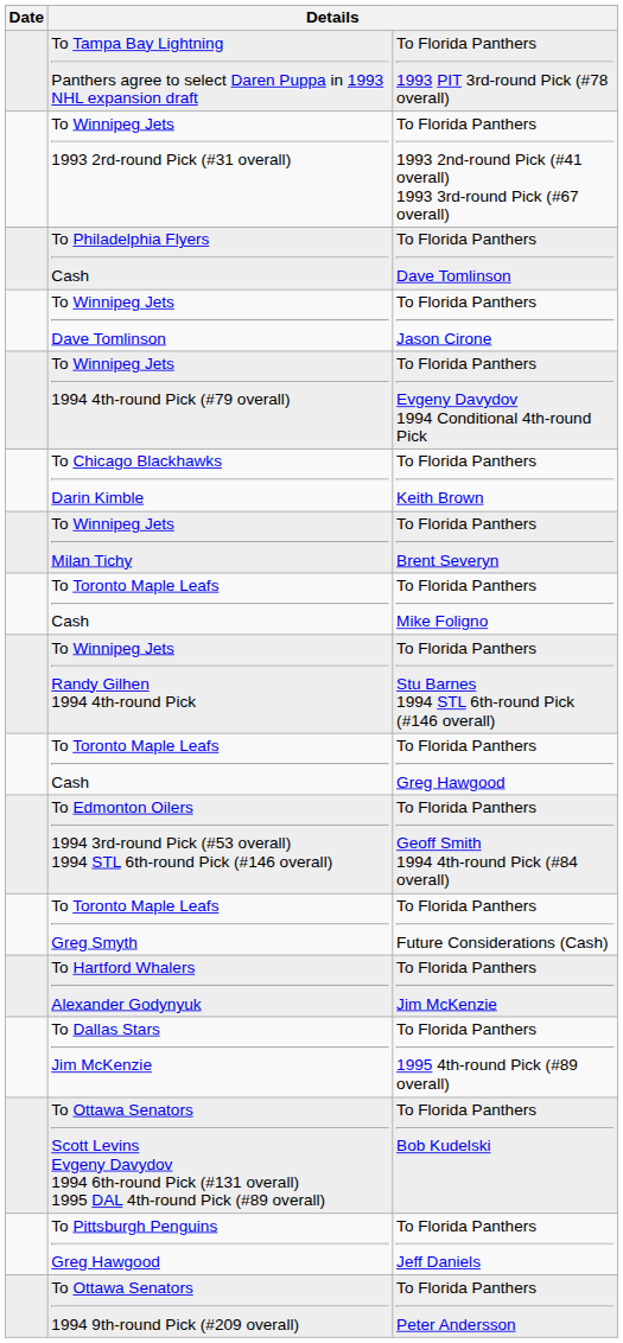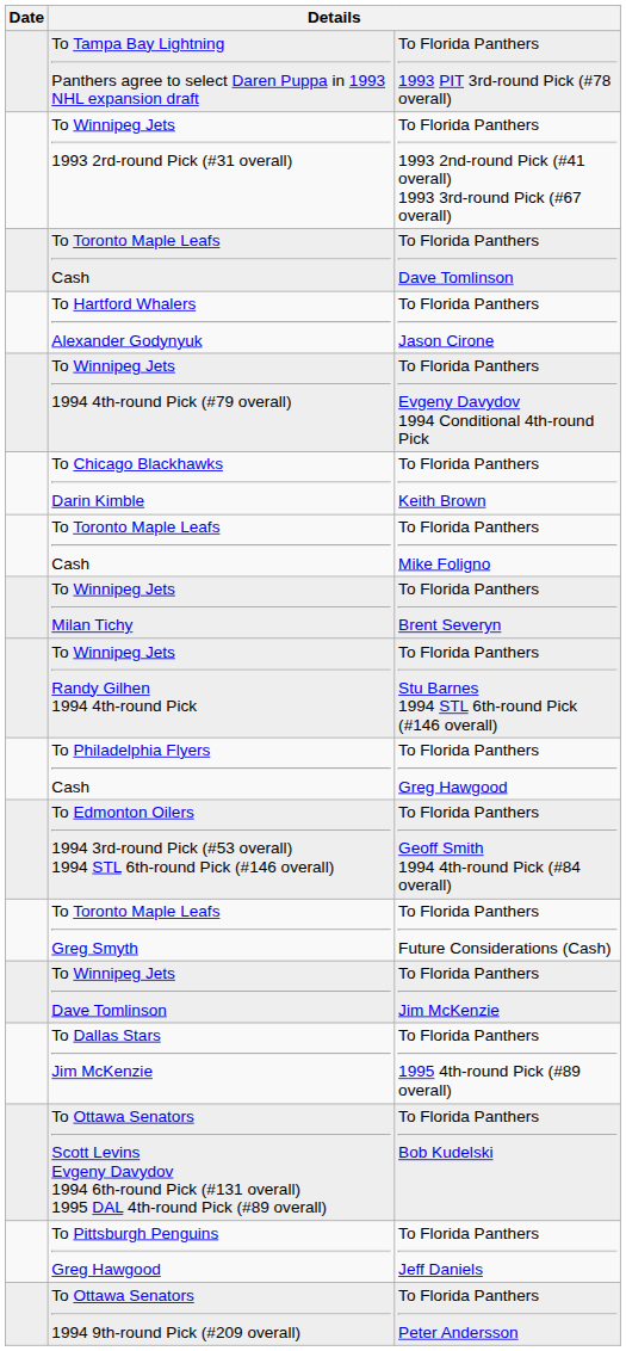 <table class="wikitable">
 <tr>
 <th>Date</th>
 <th colspan="2">Details</th>
 </tr>
 <tr style="background:#eee;">
 <td></td>
 <td valign="top">To <a href='#'>Tampa Bay Lightning</a><hr>Panthers agree to select <a href='#'>Daren Puppa</a> in <a href='#'>1993 NHL expansion draft</a></td>
 <td valign="top">To Florida Panthers<hr><a href='#'>1993</a> <a href='#'>PIT</a> 3rd-round Pick (#78 overall)</td>
 </tr>
 <tr>
 <td></td>
 <td valign="top">To <a href='#'>Winnipeg Jets</a><hr>1993 2rd-round Pick (#31 overall)</td>
 <td valign="top">To Florida Panthers<hr>1993 2nd-round Pick (#41 overall)<br>1993 3rd-round Pick (#67 overall)</td>
 </tr>
 <tr style="background:#eee;">
 <td></td>
-<td valign="top">To <a href='#'>Philadelphia Flyers</a><hr>Cash</td>
+<td valign="top">To <a href='#'>Toronto Maple Leafs</a><hr>Cash</td>
 <td valign="top">To Florida Panthers<hr><a href='#'>Dave Tomlinson</a></td>
 </tr>
 <tr>
 <td></td>
-<td valign="top">To <a href='#'>Winnipeg Jets</a><hr><a href='#'>Dave Tomlinson</a></td>
+<td valign="top">To <a href='#'>Hartford Whalers</a><hr><a href='#'>Alexander Godynyuk</a></td>
 <td valign="top">To Florida Panthers<hr><a href='#'>Jason Cirone</a></td>
 </tr>
 <tr style="background:#eee;">
 <td></td>
 <td valign="top">To <a href='#'>Winnipeg Jets</a><hr>1994 4th-round Pick (#79 overall)</td>
 <td valign="top">To Florida Panthers<hr><a href='#'>Evgeny Davydov</a><br>1994 Conditional 4th-round Pick</td>
 </tr>
 <tr>
 <td></td>
 <td valign="top">To <a href='#'>Chicago Blackhawks</a><hr><a href='#'>Darin Kimble</a></td>
 <td valign="top">To Florida Panthers<hr><a href='#'>Keith Brown</a></td>
 </tr>
+<tr>
+<td></td>
+<td valign="top">To <a href='#'>Toronto Maple Leafs</a><hr>Cash</td>
+<td valign="top">To Florida Panthers<hr><a href='#'>Mike Foligno</a></td>
+</tr>
 <tr style="background:#eee;">
 <td></td>
 <td valign="top">To <a href='#'>Winnipeg Jets</a><hr><a href='#'>Milan Tichy</a></td>
 <td valign="top">To Florida Panthers<hr><a href='#'>Brent Severyn</a></td>
-</tr>
-<tr>
-<td></td>
-<td valign="top">To <a href='#'>Toronto Maple Leafs</a><hr>Cash</td>
-<td valign="top">To Florida Panthers<hr><a href='#'>Mike Foligno</a></td>
 </tr>
 <tr style="background:#eee;">
 <td></td>
 <td valign="top">To <a href='#'>Winnipeg Jets</a><hr><a href='#'>Randy Gilhen</a><br>1994 4th-round Pick</td>
 <td valign="top">To Florida Panthers<hr><a href='#'>Stu Barnes</a><br>1994 <a href='#'>STL</a> 6th-round Pick (#146 overall)</td>
 </tr>
 <tr>
 <td></td>
-<td valign="top">To <a href='#'>Toronto Maple Leafs</a><hr>Cash</td>
+<td valign="top">To <a href='#'>Philadelphia Flyers</a><hr>Cash</td>
 <td valign="top">To Florida Panthers<hr><a href='#'>Greg Hawgood</a></td>
 </tr>
 <tr style="background:#eee;">
 <td></td>
 <td valign="top">To <a href='#'>Edmonton Oilers</a><hr>1994 3rd-round Pick (#53 overall)<br>1994 <a href='#'>STL</a> 6th-round Pick (#146 overall)</td>
 <td valign="top">To Florida Panthers<hr><a href='#'>Geoff Smith</a><br>1994 4th-round Pick (#84 overall)</td>
 </tr>
 <tr>
 <td></td>
 <td valign="top">To <a href='#'>Toronto Maple Leafs</a><hr><a href='#'>Greg Smyth</a></td>
 <td valign="top">To Florida Panthers<hr>Future Considerations (Cash)</td>
 </tr>
 <tr style="background:#eee;">
 <td></td>
-<td valign="top">To <a href='#'>Hartford Whalers</a><hr><a href='#'>Alexander Godynyuk</a></td>
+<td valign="top">To <a href='#'>Winnipeg Jets</a><hr><a href='#'>Dave Tomlinson</a></td>
 <td valign="top">To Florida Panthers<hr><a href='#'>Jim McKenzie</a></td>
 </tr>
 <tr>
 <td></td>
 <td valign="top">To <a href='#'>Dallas Stars</a><hr><a href='#'>Jim McKenzie</a></td>
 <td valign="top">To Florida Panthers<hr><a href='#'>1995</a> 4th-round Pick (#89 overall)</td>
 </tr>
 <tr style="background:#eee;">
 <td></td>
 <td valign="top">To <a href='#'>Ottawa Senators</a><hr><a href='#'>Scott Levins</a><br><a href='#'>Evgeny Davydov</a><br>1994 6th-round Pick (#131 overall)<br>1995 <a href='#'>DAL</a> 4th-round Pick (#89 overall)</td>
 <td valign="top">To Florida Panthers<hr><a href='#'>Bob Kudelski</a></td>
 </tr>
 <tr>
 <td></td>
 <td valign="top">To <a href='#'>Pittsburgh Penguins</a><hr><a href='#'>Greg Hawgood</a></td>
 <td valign="top">To Florida Panthers<hr><a href='#'>Jeff Daniels</a></td>
 </tr>
 <tr style="background:#eee;">
 <td></td>
 <td valign="top">To <a href='#'>Ottawa Senators</a><hr>1994 9th-round Pick (#209 overall)</td>
 <td valign="top">To Florida Panthers<hr><a href='#'>Peter Andersson</a></td>
 </tr>
 </table>
